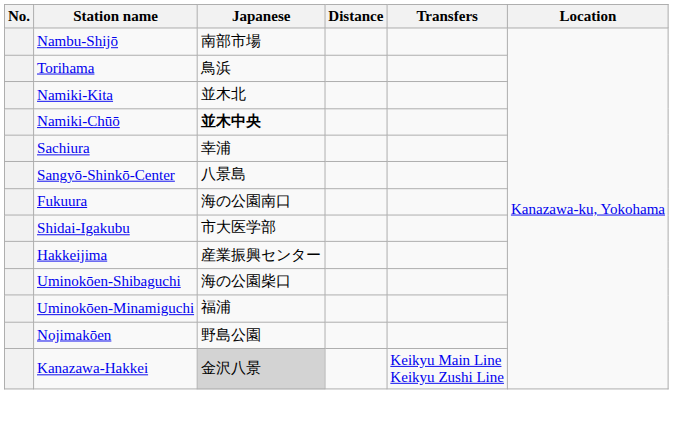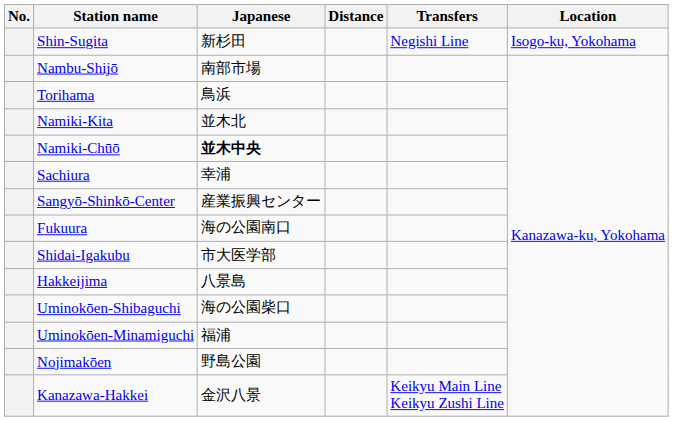 <table class=wikitable>
 <tr>
 <th>No.</th>
 <th>Station name</th>
 <th>Japanese</th>
 <th>Distance</th>
 <th>Transfers</th>
 <th>Location</th>
+</tr>
+<tr>
+<th></th>
+<td><a href='#'>Shin-Sugita</a></td>
+<td>新杉田</td>
+<td></td>
+<td> <a href='#'>Negishi Line</a></td>
+<td><a href='#'>Isogo-ku, Yokohama</a></td>
 </tr>
 <tr>
 <th></th>
 <td><a href='#'>Nambu-Shijō</a></td>
 <td>南部市場</td>
 <td></td>
 <td></td>
 <td rowspan=13><a href='#'>Kanazawa-ku, Yokohama</a></td>
 </tr>
 <tr>
 <th></th>
 <td><a href='#'>Torihama</a></td>
 <td>鳥浜</td>
 <td></td>
 <td></td>
 </tr>
 <tr>
 <th></th>
 <td><a href='#'>Namiki-Kita</a></td>
 <td>並木北</td>
 <td></td>
 <td></td>
 </tr>
 <tr>
 <th></th>
 <td><a href='#'>Namiki-Chūō</a></td>
 <td><strong>並木中央</strong></td>
 <td></td>
 <td></td>
 </tr>
 <tr>
 <th></th>
 <td><a href='#'>Sachiura</a></td>
 <td>幸浦</td>
 <td></td>
 <td></td>
 </tr>
 <tr>
 <th></th>
 <td><a href='#'>Sangyō-Shinkō-Center</a></td>
-<td>八景島</td>
+<td>産業振興センター</td>
 <td></td>
 <td></td>
 </tr>
 <tr>
 <th></th>
 <td><a href='#'>Fukuura</a></td>
 <td>海の公園南口</td>
 <td></td>
 <td></td>
 </tr>
 <tr>
 <th></th>
 <td><a href='#'>Shidai-Igakubu</a></td>
 <td>市大医学部</td>
 <td></td>
 <td></td>
 </tr>
 <tr>
 <th></th>
 <td><a href='#'>Hakkeijima</a></td>
-<td>産業振興センター</td>
+<td>八景島</td>
 <td></td>
 <td></td>
 </tr>
 <tr>
 <th></th>
 <td><a href='#'>Uminokōen-Shibaguchi</a></td>
 <td>海の公園柴口</td>
 <td></td>
 <td></td>
 </tr>
 <tr>
 <th></th>
 <td><a href='#'>Uminokōen-Minamiguchi</a></td>
 <td>福浦</td>
 <td></td>
 <td></td>
 </tr>
 <tr>
 <th></th>
 <td><a href='#'>Nojimakōen</a></td>
 <td>野島公園</td>
 <td></td>
 <td></td>
 </tr>
 <tr>
 <th></th>
 <td><a href='#'>Kanazawa-Hakkei</a></td>
-<td style="background: lightgrey;">金沢八景</td>
+<td>金沢八景</td>
 <td></td>
 <td> <a href='#'>Keikyu Main Line</a><br> <a href='#'>Keikyu Zushi Line</a></td>
 </tr>
 </table>
